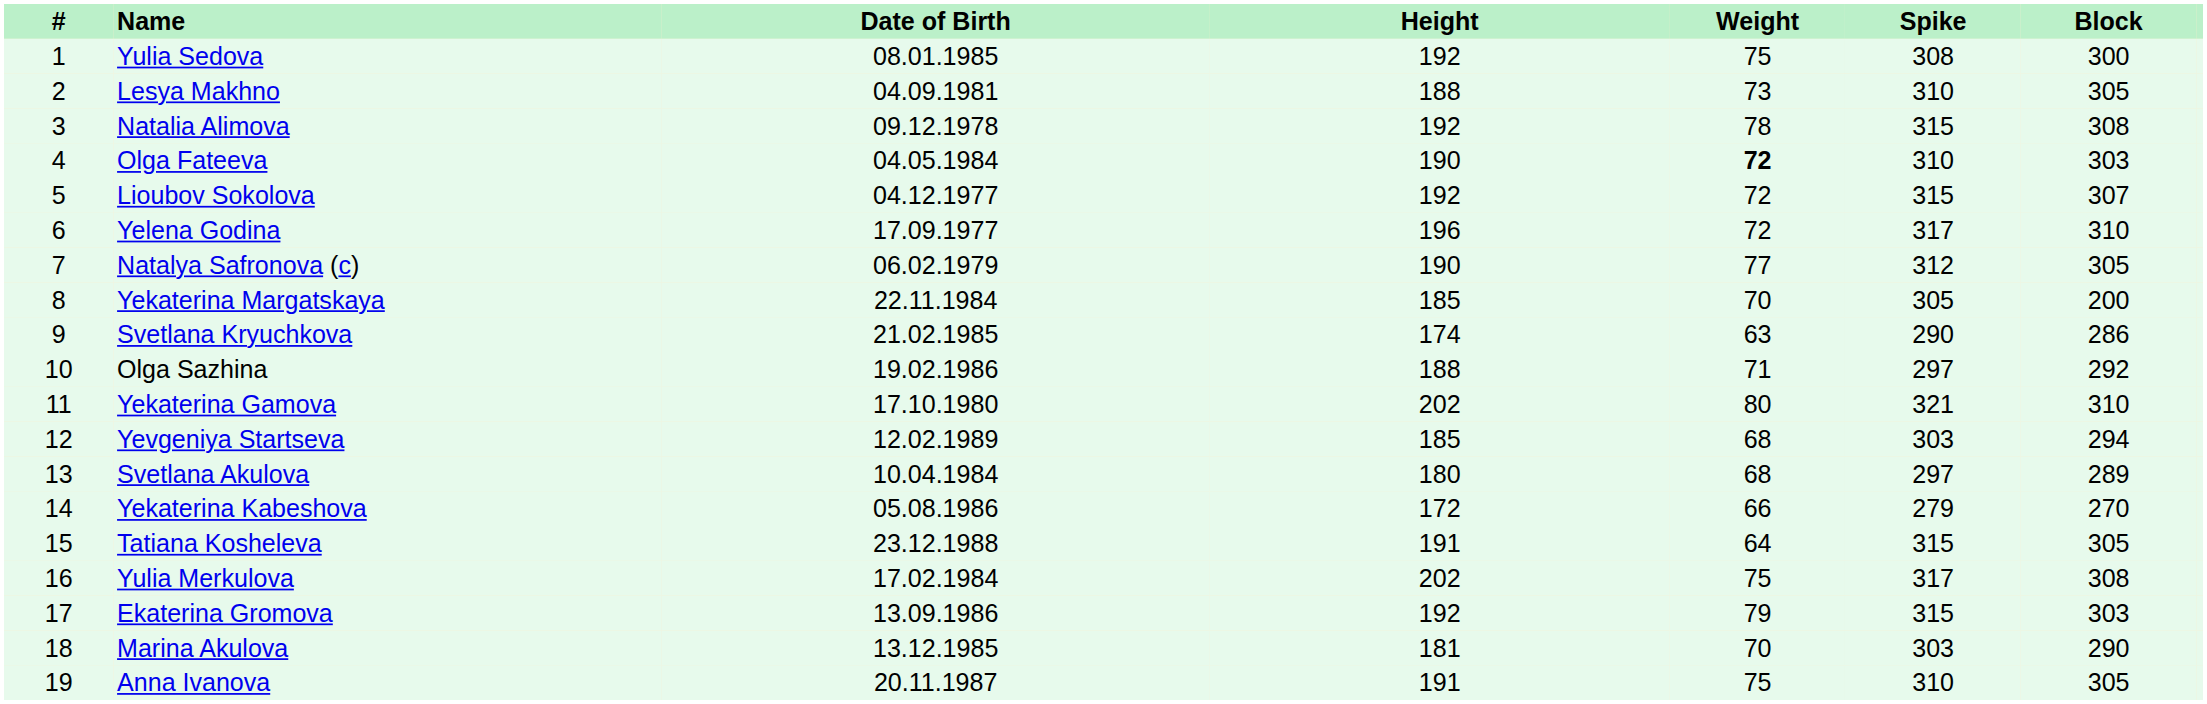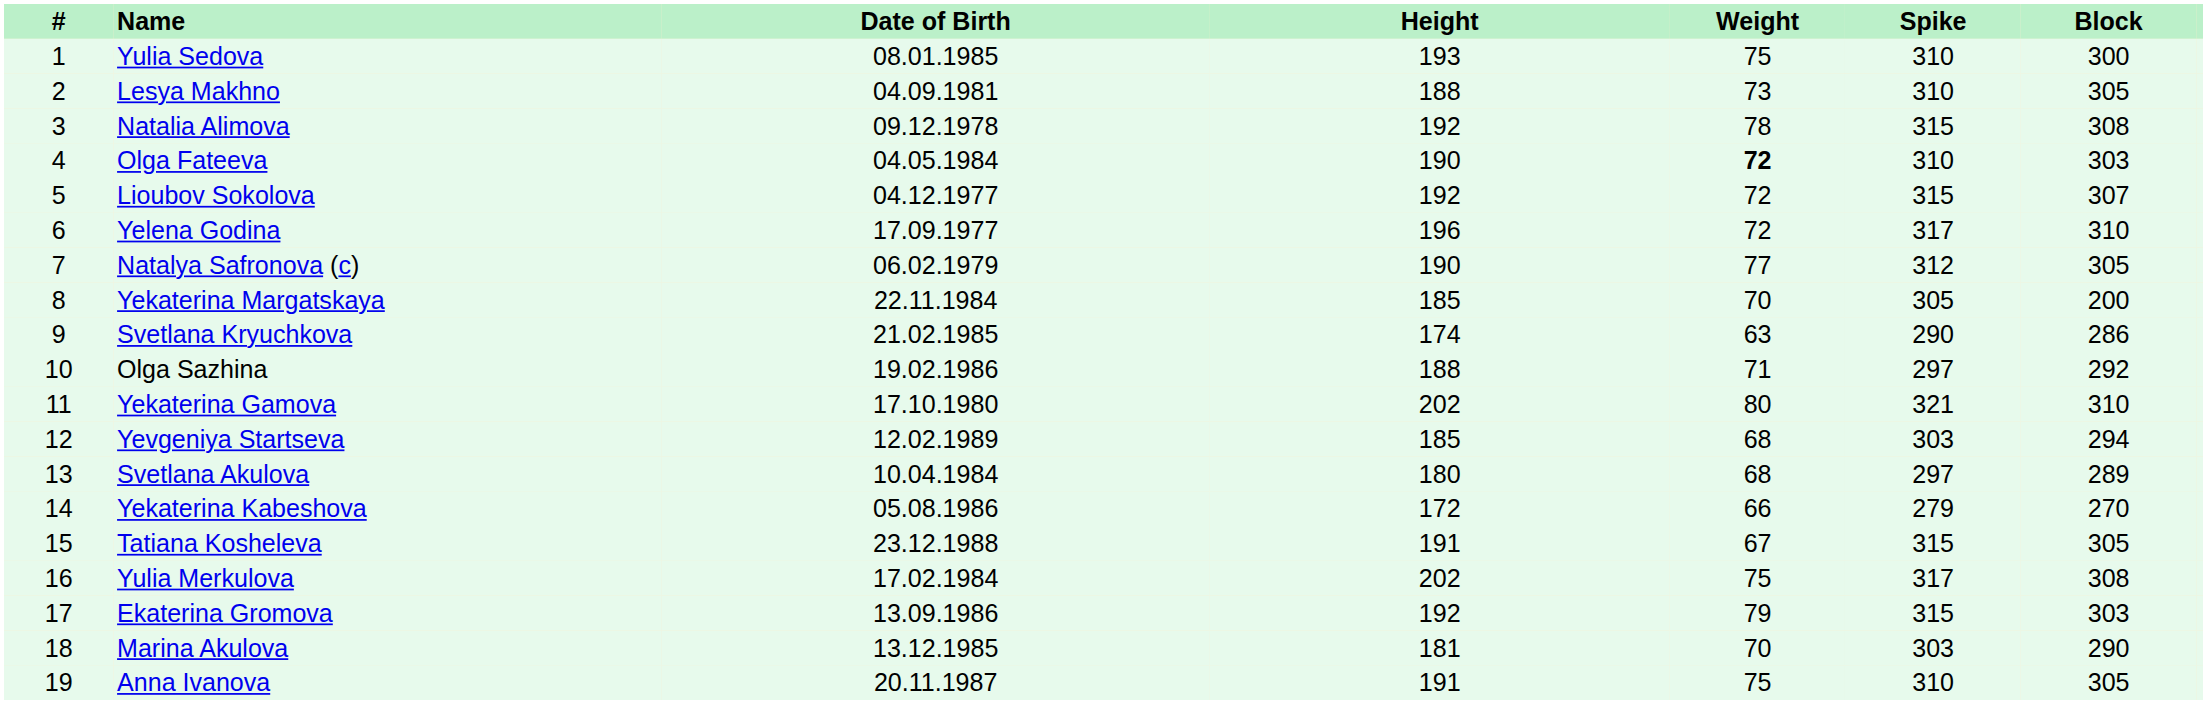 <table border=0 cellpadding=2 cellspacing=0  |- bgcolor=#FFECCE style="text-align:center; font-size:90%;" width=100%>
 <tr bgcolor=#BBF0C9>
 <th width=5%>#</th>
 <th width=25% align=left>Name</th>
 <th width=25%>Date of Birth</th>
 <th width=21%>Height</th>
 <th width=8%>Weight</th>
 <th width=8%>Spike</th>
 <th width=8%>Block</th>
 <th></th>
 </tr>
 <tr bgcolor=#E7FAEC>
 <td>1</td>
 <td align=left><a href='#'>Yulia Sedova</a></td>
 <td>08.01.1985</td>
-<td>192</td>
+<td>193</td>
 <td>75</td>
-<td>308</td>
+<td>310</td>
 <td>300</td>
 <td></td>
 </tr>
 <tr bgcolor=#E7FAEC>
 <td>2</td>
 <td align=left><a href='#'>Lesya Makhno</a></td>
 <td>04.09.1981</td>
 <td>188</td>
 <td>73</td>
 <td>310</td>
 <td>305</td>
 <td></td>
 </tr>
 <tr bgcolor=#E7FAEC>
 <td>3</td>
 <td align=left><a href='#'>Natalia Alimova</a></td>
 <td>09.12.1978</td>
 <td>192</td>
 <td>78</td>
 <td>315</td>
 <td>308</td>
 <td></td>
 </tr>
 <tr bgcolor=#E7FAEC>
 <td>4</td>
 <td align=left><a href='#'>Olga Fateeva</a></td>
 <td>04.05.1984</td>
 <td>190</td>
 <td><strong>72</strong></td>
 <td>310</td>
 <td>303</td>
 <td></td>
 </tr>
 <tr bgcolor=#E7FAEC>
 <td>5</td>
 <td align=left><a href='#'>Lioubov Sokolova</a></td>
 <td>04.12.1977</td>
 <td>192</td>
 <td>72</td>
 <td>315</td>
 <td>307</td>
 <td></td>
 </tr>
 <tr bgcolor=#E7FAEC>
 <td>6</td>
 <td align=left><a href='#'>Yelena Godina</a></td>
 <td>17.09.1977</td>
 <td>196</td>
 <td>72</td>
 <td>317</td>
 <td>310</td>
 <td></td>
 </tr>
 <tr bgcolor=#E7FAEC>
 <td>7</td>
 <td align=left><a href='#'>Natalya Safronova</a> (<a href='#'>c</a>)</td>
 <td>06.02.1979</td>
 <td>190</td>
 <td>77</td>
 <td>312</td>
 <td>305</td>
 <td></td>
 </tr>
 <tr bgcolor=#E7FAEC>
 <td>8</td>
 <td align=left><a href='#'>Yekaterina Margatskaya</a></td>
 <td>22.11.1984</td>
 <td>185</td>
 <td>70</td>
 <td>305</td>
 <td>200</td>
 <td></td>
 </tr>
 <tr bgcolor=#E7FAEC>
 <td>9</td>
 <td align=left><a href='#'>Svetlana Kryuchkova</a></td>
 <td>21.02.1985</td>
 <td>174</td>
 <td>63</td>
 <td>290</td>
 <td>286</td>
 <td></td>
 </tr>
 <tr bgcolor=#E7FAEC>
 <td>10</td>
 <td align=left>Olga Sazhina</td>
 <td>19.02.1986</td>
 <td>188</td>
 <td>71</td>
 <td>297</td>
 <td>292</td>
 <td></td>
 </tr>
 <tr bgcolor=#E7FAEC>
 <td>11</td>
 <td align=left><a href='#'>Yekaterina Gamova</a></td>
 <td>17.10.1980</td>
 <td>202</td>
 <td>80</td>
 <td>321</td>
 <td>310</td>
 <td></td>
 </tr>
 <tr bgcolor=#E7FAEC>
 <td>12</td>
 <td align=left><a href='#'>Yevgeniya Startseva</a></td>
 <td>12.02.1989</td>
 <td>185</td>
 <td>68</td>
 <td>303</td>
 <td>294</td>
 <td></td>
 </tr>
 <tr bgcolor=#E7FAEC>
 <td>13</td>
 <td align=left><a href='#'>Svetlana Akulova</a></td>
 <td>10.04.1984</td>
 <td>180</td>
 <td>68</td>
 <td>297</td>
 <td>289</td>
 <td></td>
 </tr>
 <tr bgcolor=#E7FAEC>
 <td>14</td>
 <td align=left><a href='#'>Yekaterina Kabeshova</a></td>
 <td>05.08.1986</td>
 <td>172</td>
 <td>66</td>
 <td>279</td>
 <td>270</td>
 <td></td>
 </tr>
 <tr bgcolor=#E7FAEC>
 <td>15</td>
 <td align=left><a href='#'>Tatiana Kosheleva</a></td>
 <td>23.12.1988</td>
 <td>191</td>
-<td>64</td>
+<td>67</td>
 <td>315</td>
 <td>305</td>
 <td></td>
 </tr>
 <tr bgcolor=#E7FAEC>
 <td>16</td>
 <td align=left><a href='#'>Yulia Merkulova</a></td>
 <td>17.02.1984</td>
 <td>202</td>
 <td>75</td>
 <td>317</td>
 <td>308</td>
 <td></td>
 </tr>
 <tr bgcolor=#E7FAEC>
 <td>17</td>
 <td align=left><a href='#'>Ekaterina Gromova</a></td>
 <td>13.09.1986</td>
 <td>192</td>
 <td>79</td>
 <td>315</td>
 <td>303</td>
 <td></td>
 </tr>
 <tr bgcolor=#E7FAEC>
 <td>18</td>
 <td align=left><a href='#'>Marina Akulova</a></td>
 <td>13.12.1985</td>
 <td>181</td>
 <td>70</td>
 <td>303</td>
 <td>290</td>
 <td></td>
 </tr>
 <tr bgcolor=#E7FAEC>
 <td>19</td>
 <td align=left><a href='#'>Anna Ivanova</a></td>
 <td>20.11.1987</td>
 <td>191</td>
 <td>75</td>
 <td>310</td>
 <td>305</td>
 <td></td>
 </tr>
 </table>
